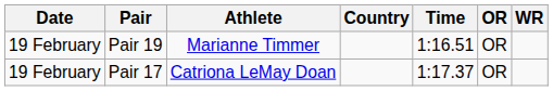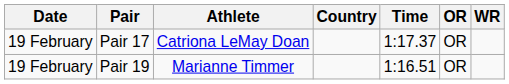 <table class="wikitable" style="text-align:center">
 <tr>
 <th>Date</th>
 <th>Pair</th>
 <th>Athlete</th>
 <th>Country</th>
 <th>Time</th>
 <th>OR</th>
 <th>WR</th>
 </tr>
 <tr>
 <td>19 February</td>
+<td>Pair 17</td>
+<td><a href='#'>Catriona LeMay Doan</a></td>
+<td></td>
+<td>1:17.37</td>
+<td>OR</td>
+<td></td>
+</tr>
+<tr>
+<td>19 February</td>
 <td>Pair 19</td>
 <td><a href='#'>Marianne Timmer</a></td>
 <td></td>
 <td>1:16.51</td>
 <td>OR</td>
 <td></td>
 </tr>
-<tr>
-<td>19 February</td>
-<td>Pair 17</td>
-<td><a href='#'>Catriona LeMay Doan</a></td>
-<td></td>
-<td>1:17.37</td>
-<td>OR</td>
-<td></td>
-</tr>
 </table>
